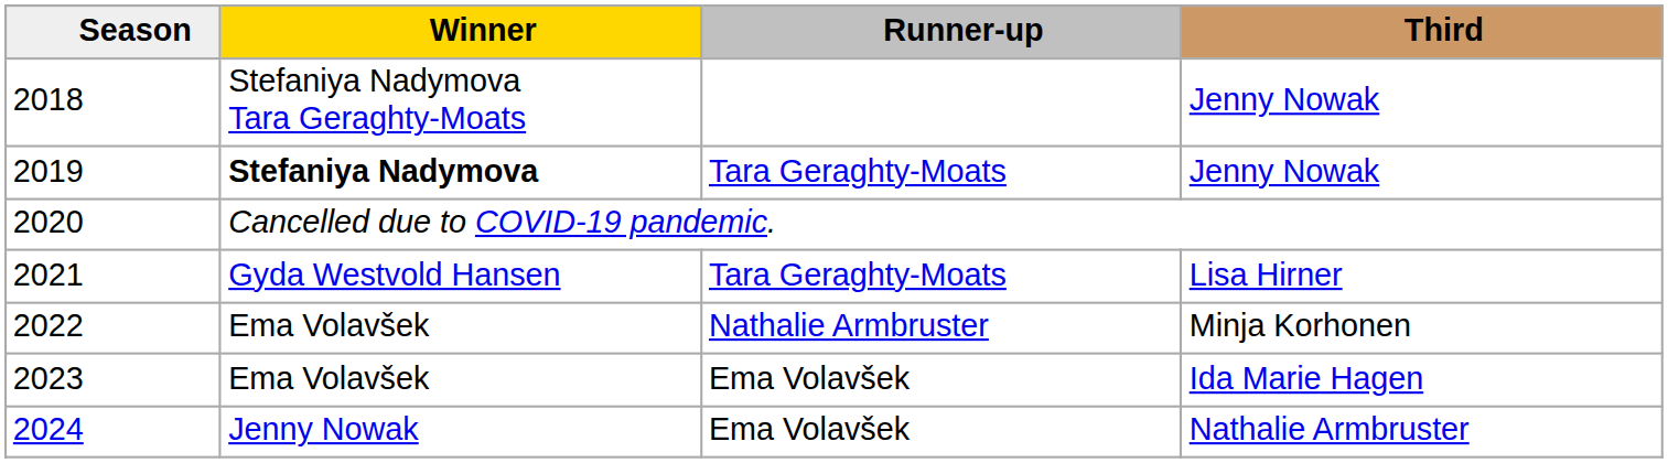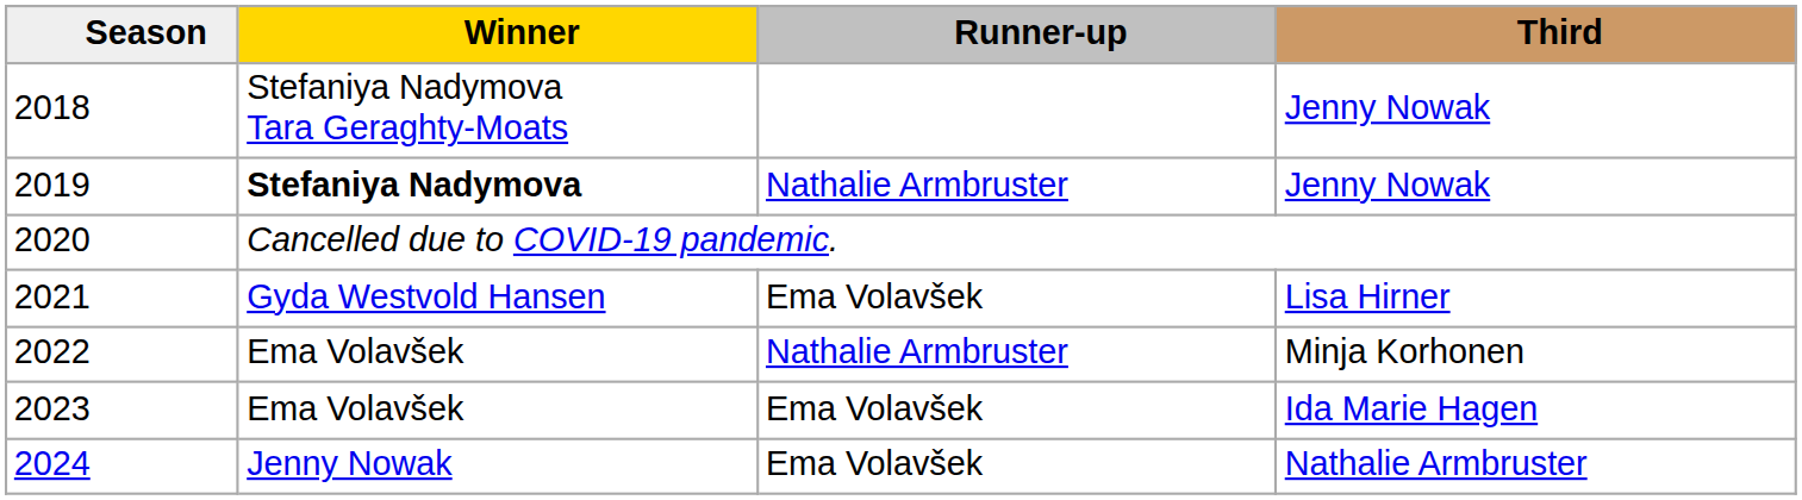 <table class="wikitable sortable" style="background:#fff; font-size:86%; line-height:16px; border:gray solid 1px; width:720px;">
 <tr style="background:#ccc; text-align:center;">
 <th style="width:13%; background:#efefef;">     Season</th>
 <th style="width:29%; background:gold">     Winner</th>
 <th style="width:29%; background:silver">     Runner-up</th>
 <th style="width:29%; background:#c96;">     Third</th>
 </tr>
 <tr>
 <td>2018</td>
 <td> Stefaniya Nadymova<br> <a href='#'>Tara Geraghty-Moats</a></td>
 <td></td>
 <td> <a href='#'>Jenny Nowak</a></td>
 </tr>
 <tr>
 <td>2019</td>
 <td><strong> Stefaniya Nadymova</strong></td>
-<td> <a href='#'>Tara Geraghty-Moats</a></td>
+<td> <a href='#'>Nathalie Armbruster</a></td>
 <td> <a href='#'>Jenny Nowak</a></td>
 </tr>
 <tr>
 <td>2020</td>
 <td colspan="3"><em>Cancelled due to <a href='#'>COVID-19 pandemic</a>.</em></td>
 </tr>
 <tr>
 <td>2021</td>
 <td> <a href='#'>Gyda Westvold Hansen</a></td>
-<td> <a href='#'>Tara Geraghty-Moats</a></td>
+<td> Ema Volavšek</td>
 <td> <a href='#'>Lisa Hirner</a></td>
 </tr>
 <tr>
 <td>2022</td>
 <td> Ema Volavšek</td>
 <td> <a href='#'>Nathalie Armbruster</a></td>
 <td> Minja Korhonen</td>
 </tr>
 <tr>
 <td>2023</td>
 <td> Ema Volavšek</td>
 <td> Ema Volavšek</td>
 <td> <a href='#'>Ida Marie Hagen</a></td>
 </tr>
 <tr>
 <td><a href='#'>2024</a></td>
 <td> <a href='#'>Jenny Nowak</a></td>
 <td> Ema Volavšek</td>
 <td> <a href='#'>Nathalie Armbruster</a></td>
 </tr>
 </table>
